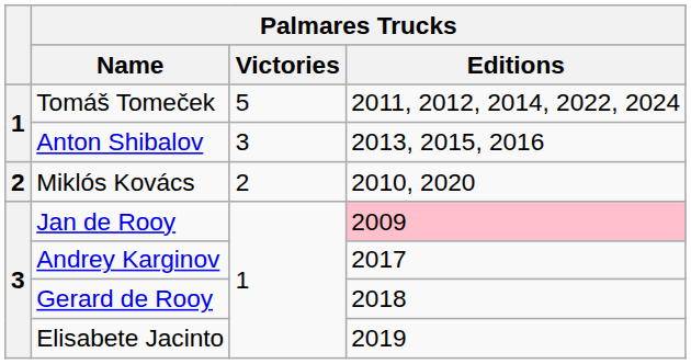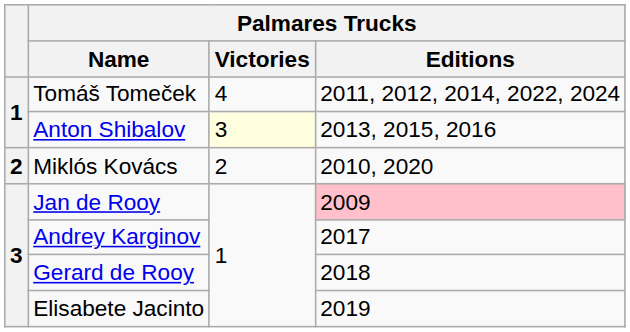 <table class="wikitable" style="font-size:90%">
 <tr>
 <th rowspan="2"></th>
 <th colspan="3">Palmares Trucks</th>
 </tr>
 <tr>
 <th>Name</th>
 <th>Victories</th>
 <th>Editions</th>
 </tr>
 <tr>
 <th rowspan="2">1</th>
 <td> Tomáš Tomeček</td>
-<td>5</td>
+<td>4</td>
 <td>2011, 2012, 2014, 2022, 2024</td>
 </tr>
 <tr>
 <td> <a href='#'>Anton Shibalov</a></td>
-<td>3</td>
+<td style="background: lightyellow;">3</td>
 <td>2013, 2015, 2016</td>
 </tr>
 <tr>
 <th>2</th>
 <td> Miklós Kovács</td>
 <td>2</td>
 <td>2010, 2020</td>
 </tr>
 <tr>
 <th rowspan="4">3</th>
 <td>  <a href='#'>Jan de Rooy</a></td>
 <td rowspan="4">1</td>
 <td style="background: pink;">2009</td>
 </tr>
 <tr>
 <td> <a href='#'>Andrey Karginov</a></td>
 <td>2017</td>
 </tr>
 <tr>
 <td>  <a href='#'>Gerard de Rooy</a></td>
 <td>2018</td>
 </tr>
 <tr>
 <td>  Elisabete Jacinto</td>
 <td>2019</td>
 </tr>
 </table>
